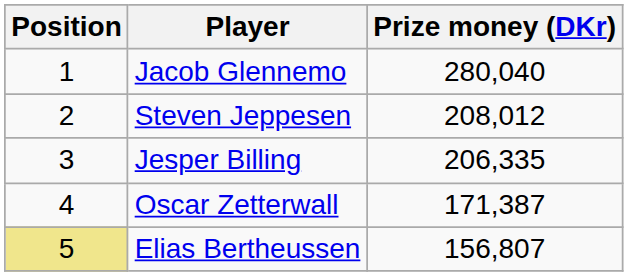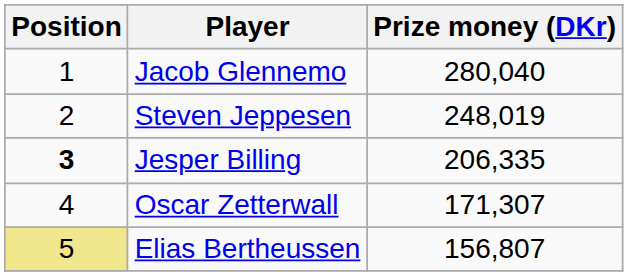 <table class=wikitable>
 <tr>
 <th>Position</th>
 <th>Player</th>
 <th>Prize money (<a href='#'>DKr</a>)</th>
 </tr>
 <tr>
 <td align=center>1</td>
 <td> <a href='#'>Jacob Glennemo</a></td>
 <td align=center>280,040</td>
 </tr>
 <tr>
 <td align=center>2</td>
 <td> <a href='#'>Steven Jeppesen</a></td>
-<td align=center>208,012</td>
+<td align=center>248,019</td>
 </tr>
 <tr>
-<td align=center>3</td>
+<td align=center><strong>3</strong></td>
 <td> <a href='#'>Jesper Billing</a></td>
 <td align=center>206,335</td>
 </tr>
 <tr>
 <td align=center>4</td>
 <td> <a href='#'>Oscar Zetterwall</a></td>
-<td align=center>171,387</td>
+<td align=center>171,307</td>
 </tr>
 <tr>
 <td align=center style="background: khaki;">5</td>
 <td> <a href='#'>Elias Bertheussen</a></td>
 <td align=center>156,807</td>
 </tr>
 </table>
